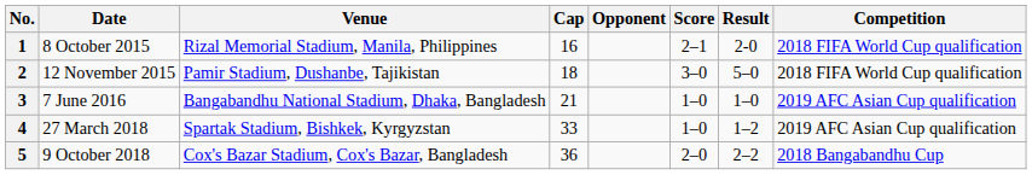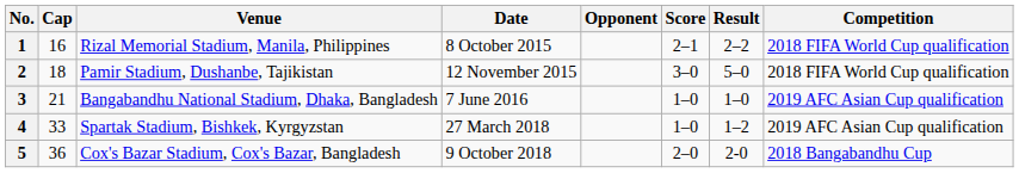 <table class="wikitable sortable plainrowheaders">
 <tr>
 <th scope=col>No.</th>
+<th scope=col>Cap</th>
+<th scope=col>Venue</th>
 <th scope=col data-sort-type=date>Date</th>
-<th scope=col>Venue</th>
-<th scope=col>Cap</th>
 <th scope=col>Opponent</th>
 <th scope=col>Score</th>
 <th scope=col>Result</th>
 <th scope=col>Competition</th>
 </tr>
 <tr>
 <th scope=row>1</th>
+<td align=center>16</td>
+<td><a href='#'>Rizal Memorial Stadium</a>, <a href='#'>Manila</a>, Philippines</td>
 <td>8 October 2015</td>
-<td><a href='#'>Rizal Memorial Stadium</a>, <a href='#'>Manila</a>, Philippines</td>
-<td align=center>16</td>
 <td></td>
 <td align=center>2–1</td>
-<td align=center>2-0</td>
+<td align=center>2–2</td>
 <td><a href='#'>2018 FIFA World Cup qualification</a></td>
 </tr>
 <tr>
 <th scope=row>2</th>
+<td align=center>18</td>
+<td><a href='#'>Pamir Stadium</a>, <a href='#'>Dushanbe</a>, Tajikistan</td>
 <td>12 November 2015</td>
-<td><a href='#'>Pamir Stadium</a>, <a href='#'>Dushanbe</a>, Tajikistan</td>
-<td align=center>18</td>
 <td></td>
 <td align=center>3–0</td>
 <td align=center>5–0</td>
 <td>2018 FIFA World Cup qualification</td>
 </tr>
 <tr>
 <th scope=row>3</th>
+<td align=center>21</td>
+<td><a href='#'>Bangabandhu National Stadium</a>, <a href='#'>Dhaka</a>, Bangladesh</td>
 <td>7 June 2016</td>
-<td><a href='#'>Bangabandhu National Stadium</a>, <a href='#'>Dhaka</a>, Bangladesh</td>
-<td align=center>21</td>
 <td></td>
 <td align=center>1–0</td>
 <td align=center>1–0</td>
 <td><a href='#'>2019 AFC Asian Cup qualification</a></td>
 </tr>
 <tr>
 <th scope=row>4</th>
+<td align=center>33</td>
+<td><a href='#'>Spartak Stadium</a>, <a href='#'>Bishkek</a>, Kyrgyzstan</td>
 <td>27 March 2018</td>
-<td><a href='#'>Spartak Stadium</a>, <a href='#'>Bishkek</a>, Kyrgyzstan</td>
-<td align=center>33</td>
 <td></td>
 <td align=center>1–0</td>
 <td align=center>1–2</td>
 <td>2019 AFC Asian Cup qualification</td>
 </tr>
 <tr>
 <th scope=row>5</th>
+<td align=center>36</td>
+<td><a href='#'>Cox's Bazar Stadium</a>, <a href='#'>Cox's Bazar</a>, Bangladesh</td>
 <td>9 October 2018</td>
-<td><a href='#'>Cox's Bazar Stadium</a>, <a href='#'>Cox's Bazar</a>, Bangladesh</td>
-<td align=center>36</td>
 <td></td>
 <td align=center>2–0</td>
-<td align=center>2–2</td>
+<td align=center>2-0</td>
 <td><a href='#'>2018 Bangabandhu Cup</a></td>
 </tr>
 </table>
